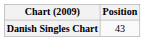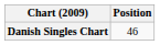 <table class="wikitable plainrowheaders">
 <tr>
 <th>Chart (2009)</th>
 <th>Position</th>
 </tr>
 <tr>
 <th scope="row">Danish Singles Chart</th>
-<td align="center">43</td>
+<td align="center">46</td>
 </tr>
 </table>
